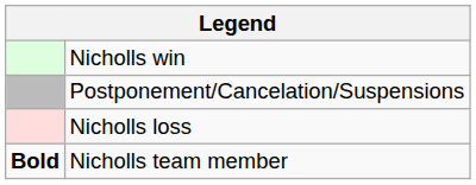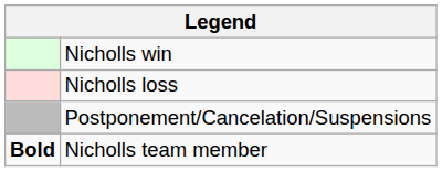 <table class="wikitable" style="font-size:90%">
 <tr>
 <th colspan="2">Legend</th>
 </tr>
 <tr>
 <td bgcolor="#ddffdd"> </td>
 <td>Nicholls win</td>
 </tr>
 <tr>
+<td bgcolor="#ffdddd"> </td>
+<td>Nicholls loss</td>
+</tr>
+<tr>
 <td bgcolor="#bbbbbb"> </td>
 <td>Postponement/Cancelation/Suspensions</td>
-</tr>
-<tr>
-<td bgcolor="#ffdddd"> </td>
-<td>Nicholls loss</td>
 </tr>
 <tr>
 <td><strong>Bold</strong></td>
 <td>Nicholls team member</td>
 </tr>
 </table>
